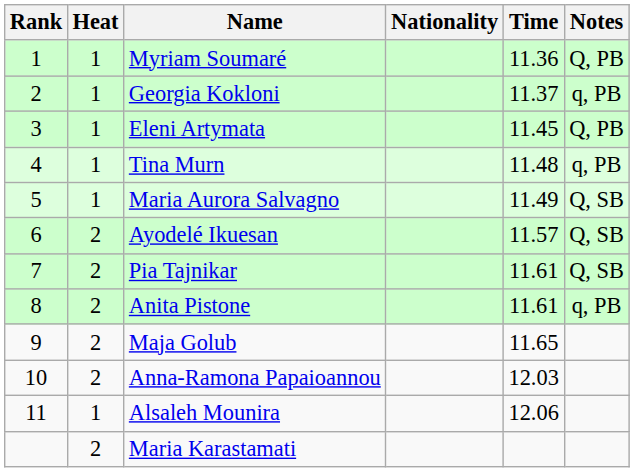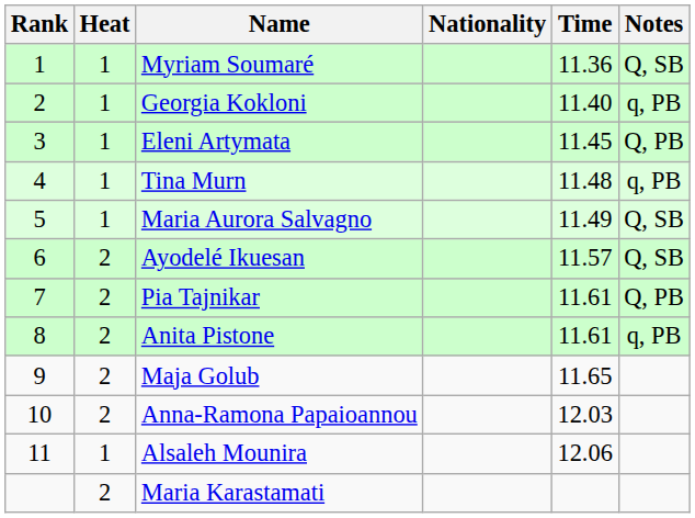 <table class="wikitable sortable" style="text-align:center">
 <tr>
 <th>Rank</th>
 <th>Heat</th>
 <th>Name</th>
 <th>Nationality</th>
 <th>Time</th>
 <th>Notes</th>
 </tr>
 <tr bgcolor=ccffcc>
 <td>1</td>
 <td>1</td>
 <td align=left><a href='#'>Myriam Soumaré</a></td>
 <td align=left></td>
 <td>11.36</td>
-<td>Q, PB</td>
+<td>Q, SB</td>
 </tr>
 <tr bgcolor=ccffcc>
 <td>2</td>
 <td>1</td>
 <td align=left><a href='#'>Georgia Kokloni</a></td>
 <td align=left></td>
-<td>11.37</td>
+<td>11.40</td>
 <td>q, PB</td>
 </tr>
 <tr bgcolor=ccffcc>
 <td>3</td>
 <td>1</td>
 <td align=left><a href='#'>Eleni Artymata</a></td>
 <td align=left></td>
 <td>11.45</td>
 <td>Q, PB</td>
 </tr>
 <tr bgcolor=ddffdd>
 <td>4</td>
 <td>1</td>
 <td align=left><a href='#'>Tina Murn</a></td>
 <td align=left></td>
 <td>11.48</td>
 <td>q, PB</td>
 </tr>
 <tr bgcolor=ddffdd>
 <td>5</td>
 <td>1</td>
 <td align=left><a href='#'>Maria Aurora Salvagno</a></td>
 <td align=left></td>
 <td>11.49</td>
 <td>Q, SB</td>
 </tr>
 <tr bgcolor=ccffcc>
 <td>6</td>
 <td>2</td>
 <td align=left><a href='#'>Ayodelé Ikuesan</a></td>
 <td align=left></td>
 <td>11.57</td>
 <td>Q, SB</td>
 </tr>
 <tr bgcolor=ccffcc>
 <td>7</td>
 <td>2</td>
 <td align=left><a href='#'>Pia Tajnikar</a></td>
 <td align=left></td>
 <td>11.61</td>
-<td>Q, SB</td>
+<td>Q, PB</td>
 </tr>
 <tr bgcolor=ccffcc>
 <td>8</td>
 <td>2</td>
 <td align=left><a href='#'>Anita Pistone</a></td>
 <td align=left></td>
 <td>11.61</td>
 <td>q, PB</td>
 </tr>
 <tr>
 <td>9</td>
 <td>2</td>
 <td align=left><a href='#'>Maja Golub</a></td>
 <td align=left></td>
 <td>11.65</td>
 <td></td>
 </tr>
 <tr>
 <td>10</td>
 <td>2</td>
 <td align=left><a href='#'>Anna-Ramona Papaioannou</a></td>
 <td align=left></td>
 <td>12.03</td>
 <td></td>
 </tr>
 <tr>
 <td>11</td>
 <td>1</td>
 <td align=left><a href='#'>Alsaleh Mounira</a></td>
 <td align=left></td>
 <td>12.06</td>
 <td></td>
 </tr>
 <tr>
 <td></td>
 <td>2</td>
 <td align=left><a href='#'>Maria Karastamati</a></td>
 <td align=left></td>
 <td></td>
 <td></td>
 </tr>
 </table>
